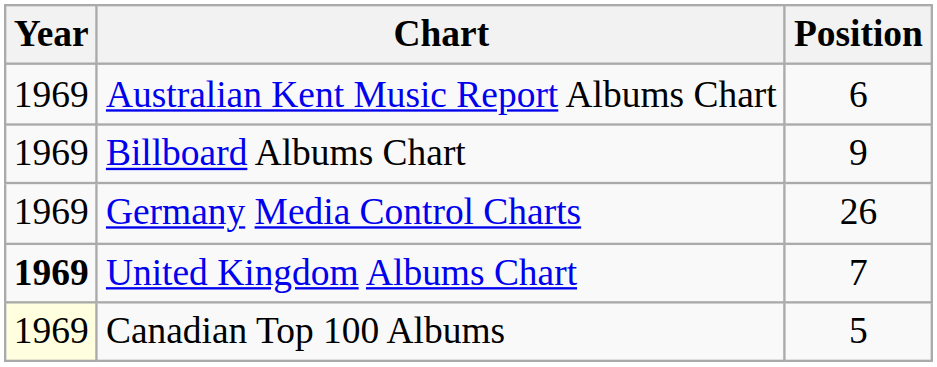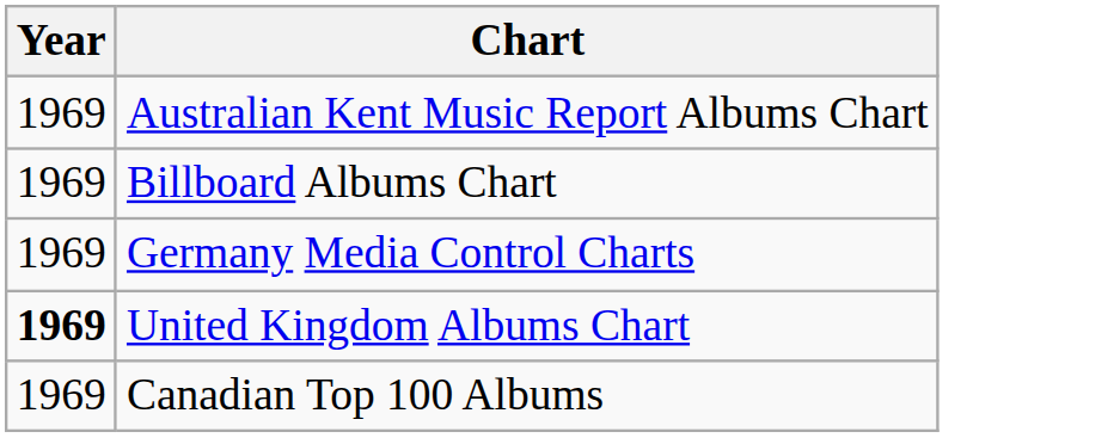 <table class="wikitable" style="text-align: center">
 <tr>
 <th>Year</th>
 <th>Chart</th>
-<th>Position</th>
 </tr>
 <tr>
 <td>1969</td>
 <td align="left"><a href='#'>Australian Kent Music Report</a> Albums Chart</td>
-<td>6</td>
 </tr>
 <tr>
 <td>1969</td>
 <td align="left"><a href='#'>Billboard</a> Albums Chart</td>
-<td>9</td>
 </tr>
 <tr>
 <td>1969</td>
 <td align="left"><a href='#'>Germany</a> <a href='#'>Media Control Charts</a></td>
-<td>26</td>
 </tr>
 <tr>
 <td><strong>1969</strong></td>
 <td align="left"><a href='#'>United Kingdom</a> <a href='#'>Albums Chart</a></td>
-<td>7</td>
 </tr>
 <tr>
-<td style="background: lightyellow;">1969</td>
+<td>1969</td>
 <td align="left">Canadian Top 100 Albums</td>
-<td>5</td>
 </tr>
 </table>
